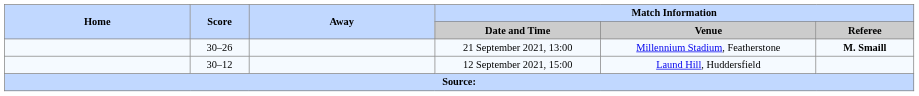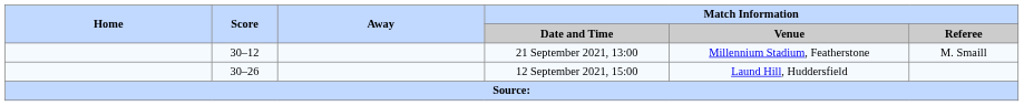 <table border="1" style="border-collapse:collapse; font-size:90%; text-align:center;" cellpadding="3" cellspacing="0" width="100%">
 <tr style="background:#C1D8ff;">
 <th rowspan="2" scope="col" width="19%">Home</th>
 <th rowspan="2" scope="col" width="6%">Score</th>
 <th rowspan="2" scope="col" width="19%">Away</th>
 <th colspan="3">Match Information</th>
 </tr>
 <tr style="background:#CCCCCC;">
 <th scope="col" width="17%">Date and Time</th>
 <th scope="col" width="22%">Venue</th>
 <th scope="col" width="10%">Referee</th>
 </tr>
 <tr style="background:#F5FAFF;">
 <td></td>
-<td>30–26</td>
+<td>30–12</td>
 <td></td>
 <td>21 September 2021, 13:00</td>
 <td><a href='#'>Millennium Stadium</a>, Featherstone</td>
-<td><strong>M. Smaill</strong></td>
+<td>M. Smaill</td>
 </tr>
 <tr style="background:#F5FAFF;">
 <td></td>
-<td>30–12</td>
+<td>30–26</td>
 <td></td>
 <td>12 September 2021, 15:00</td>
 <td><a href='#'>Laund Hill</a>, Huddersfield</td>
 <td></td>
 </tr>
 <tr style="background:#c1d8ff;">
 <th colspan="6">Source:</th>
 </tr>
 </table>
